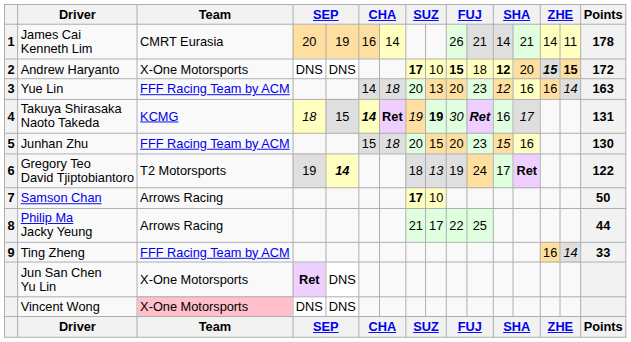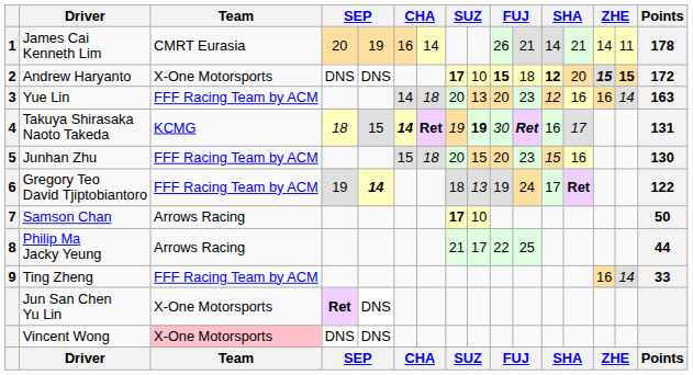 <table class="wikitable" style="font-size: 85%; text-align:center;">
 <tr>
 <th></th>
 <th>Driver</th>
 <th>Team</th>
 <th colspan=2><a href='#'>SEP</a><br></th>
 <th colspan=2><a href='#'>CHA</a><br></th>
 <th colspan=2><a href='#'>SUZ</a><br></th>
 <th colspan=2><a href='#'>FUJ</a><br></th>
 <th colspan=2><a href='#'>SHA</a><br></th>
 <th colspan=2><a href='#'>ZHE</a><br></th>
 <th>Points</th>
 </tr>
 <tr>
 <th>1</th>
 <td align=left> James Cai<br> Kenneth Lim</td>
 <td align=left> CMRT Eurasia</td>
 <td style="background:#FFDF9F;">20</td>
 <td style="background:#FFDF9F;">19</td>
 <td style="background:#FFDF9F;">16</td>
 <td style="background:#FFFFBF;">14</td>
 <td></td>
 <td></td>
 <td style="background:#DFFFDF;">26</td>
 <td style="background:#DFDFDF;">21</td>
 <td style="background:#DFDFDF;">14</td>
 <td style="background:#DFFFDF;">21</td>
 <td style="background:#FFFFBF;">14</td>
 <td style="background:#FFFFBF;">11</td>
 <th>178</th>
 </tr>
 <tr>
 <th>2</th>
 <td align=left> Andrew Haryanto</td>
 <td align=left> X-One Motorsports</td>
 <td style="background:#FFFFFF;">DNS</td>
 <td style="background:#FFFFFF;">DNS</td>
 <td></td>
 <td></td>
 <td style="background:#FFFFBF;"><strong>17</strong></td>
 <td style="background:#FFFFBF;">10</td>
 <td style="background:#FFFFBF;"><strong>15</strong></td>
 <td style="background:#FFFFBF;">18</td>
 <td style="background:#FFFFBF;"><strong>12</strong></td>
 <td style="background:#FFDF9F;">20</td>
 <td style="background:#DFDFDF;"><strong><em>15</em></strong></td>
 <td style="background:#FFDF9F;"><strong>15</strong></td>
 <th>172</th>
 </tr>
 <tr>
 <th>3</th>
 <td align=left> Yue Lin</td>
 <td align=left> <a href='#'>FFF Racing Team by ACM</a></td>
 <td></td>
 <td></td>
 <td style="background:#DFDFDF;">14</td>
 <td style="background:#DFDFDF;"><em>18</em></td>
 <td style="background:#DFFFDF;">20</td>
 <td style="background:#FFDF9F;">13</td>
 <td style="background:#FFDF9F;">20</td>
 <td style="background:#DFFFDF;">23</td>
 <td style="background:#FFDF9F;"><em>12</em></td>
 <td style="background:#FFFFBF;">16</td>
 <td style="background:#FFDF9F;">16</td>
 <td style="background:#DFDFDF;"><em>14</em></td>
 <th>163</th>
 </tr>
 <tr>
 <th>4</th>
 <td align=left> Takuya Shirasaka<br> Naoto Takeda</td>
 <td align=left> <a href='#'>KCMG</a></td>
 <td style="background:#FFFFBF;"><em>18</em></td>
 <td style="background:#DFDFDF;">15</td>
 <td style="background:#FFFFBF;"><strong><em>14</em></strong></td>
 <td style="background:#EFCFFF;"><strong>Ret</strong></td>
 <td style="background:#FFDF9F;"><em>19</em></td>
 <td style="background:#DFFFDF;"><strong>19</strong></td>
 <td style="background:#DFFFDF;"><em>30</em></td>
 <td style="background:#EFCFFF;"><strong><em>Ret</em></strong></td>
 <td style="background:#DFFFDF;">16</td>
 <td style="background:#DFDFDF;"><em>17</em></td>
 <td></td>
 <td></td>
 <th>131</th>
 </tr>
 <tr>
 <th>5</th>
 <td align=left> Junhan Zhu</td>
 <td align=left> <a href='#'>FFF Racing Team by ACM</a></td>
 <td></td>
 <td></td>
 <td style="background:#DFDFDF;">15</td>
 <td style="background:#DFDFDF;"><em>18</em></td>
 <td style="background:#DFFFDF;">20</td>
 <td style="background:#FFDF9F;">15</td>
 <td style="background:#FFDF9F;">20</td>
 <td style="background:#DFFFDF;">23</td>
 <td style="background:#FFDF9F;"><em>15</em></td>
 <td style="background:#FFFFBF;">16</td>
 <td></td>
 <td></td>
 <th>130</th>
 </tr>
 <tr>
 <th>6</th>
 <td align=left> Gregory Teo<br> David Tjiptobiantoro</td>
-<td align=left> T2 Motorsports</td>
+<td align=left> <a href='#'>FFF Racing Team by ACM</a></td>
 <td style="background:#DFDFDF;">19</td>
 <td style="background:#FFFFBF;"><strong><em>14</em></strong></td>
 <td></td>
 <td></td>
 <td style="background:#DFDFDF;">18</td>
 <td style="background:#DFDFDF;"><em>13</em></td>
 <td style="background:#DFDFDF;">19</td>
 <td style="background:#FFDF9F;">24</td>
 <td style="background:#DFFFDF;">17</td>
 <td style="background:#EFCFFF;"><strong>Ret</strong></td>
 <td></td>
 <td></td>
 <th>122</th>
 </tr>
 <tr>
 <th>7</th>
 <td align=left> <a href='#'>Samson Chan</a></td>
 <td align=left> Arrows Racing</td>
 <td></td>
 <td></td>
 <td></td>
 <td></td>
 <td style="background:#FFFFBF;"><strong>17</strong></td>
 <td style="background:#FFFFBF;">10</td>
 <td></td>
 <td></td>
 <td></td>
 <td></td>
 <td></td>
 <td></td>
 <th>50</th>
 </tr>
 <tr>
 <th>8</th>
 <td align=left> <a href='#'>Philip Ma</a><br> Jacky Yeung</td>
 <td align=left> Arrows Racing</td>
 <td></td>
 <td></td>
 <td></td>
 <td></td>
 <td style="background:#DFFFDF;">21</td>
 <td style="background:#DFFFDF;">17</td>
 <td style="background:#DFFFDF;">22</td>
 <td style="background:#DFFFDF;">25</td>
 <td></td>
 <td></td>
 <td></td>
 <td></td>
 <th>44</th>
 </tr>
 <tr>
 <th>9</th>
 <td align=left> Ting Zheng</td>
 <td align=left> <a href='#'>FFF Racing Team by ACM</a></td>
 <td></td>
 <td></td>
 <td></td>
 <td></td>
 <td></td>
 <td></td>
 <td></td>
 <td></td>
 <td></td>
 <td></td>
 <td style="background:#FFDF9F;">16</td>
 <td style="background:#DFDFDF;"><em>14</em></td>
 <th>33</th>
 </tr>
 <tr>
 <th></th>
 <td align=left> Jun San Chen<br> Yu Lin</td>
 <td align=left> X-One Motorsports</td>
 <td style="background:#EFCFFF;"><strong>Ret</strong></td>
 <td style="background:#FFFFFF;">DNS</td>
 <td></td>
 <td></td>
 <td></td>
 <td></td>
 <td></td>
 <td></td>
 <td></td>
 <td></td>
 <td></td>
 <td></td>
 <th></th>
 </tr>
 <tr>
 <th></th>
 <td align=left> Vincent Wong</td>
 <td align=left style="background: pink;"> X-One Motorsports</td>
 <td style="background:#FFFFFF;">DNS</td>
 <td style="background:#FFFFFF;">DNS</td>
 <td></td>
 <td></td>
 <td></td>
 <td></td>
 <td></td>
 <td></td>
 <td></td>
 <td></td>
 <td></td>
 <td></td>
 <th></th>
 </tr>
 <tr valign="top">
 <th valign=middle></th>
 <th valign=middle>Driver</th>
 <th valign=middle>Team</th>
 <th colspan=2><a href='#'>SEP</a><br></th>
 <th colspan=2><a href='#'>CHA</a><br></th>
 <th colspan=2><a href='#'>SUZ</a><br></th>
 <th colspan=2><a href='#'>FUJ</a><br></th>
 <th colspan=2><a href='#'>SHA</a><br></th>
 <th colspan=2><a href='#'>ZHE</a><br></th>
 <th valign=middle>Points</th>
 </tr>
 </table>
